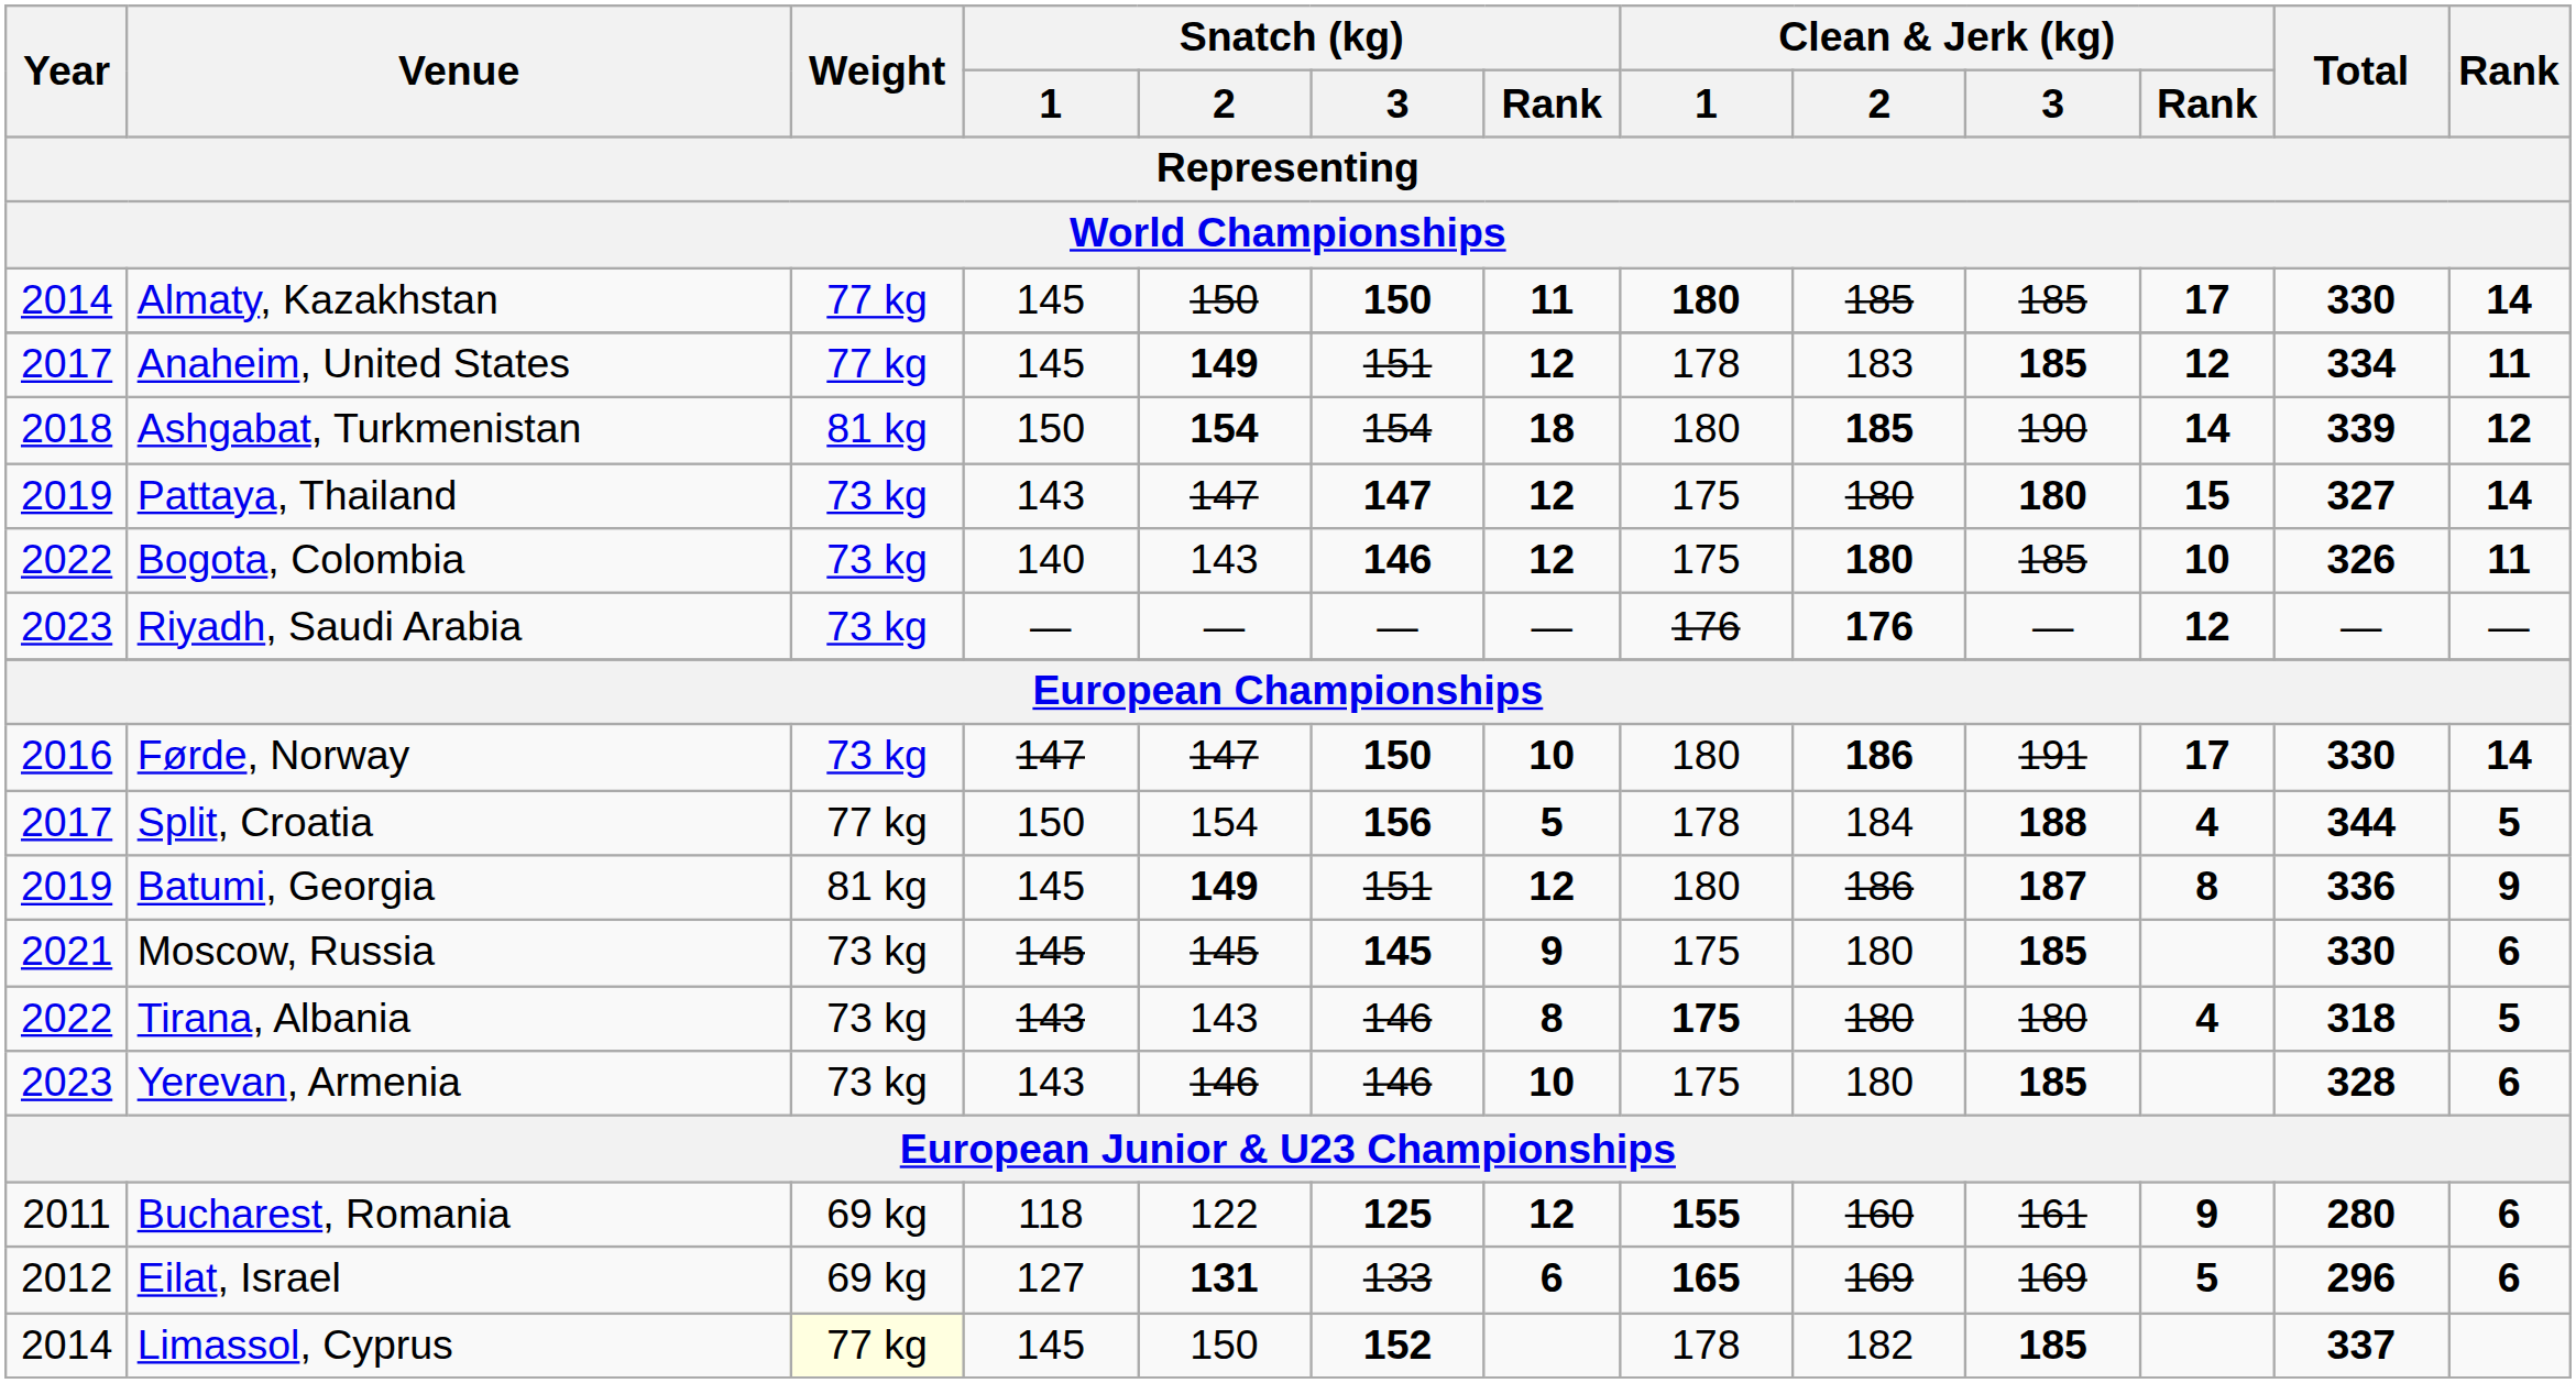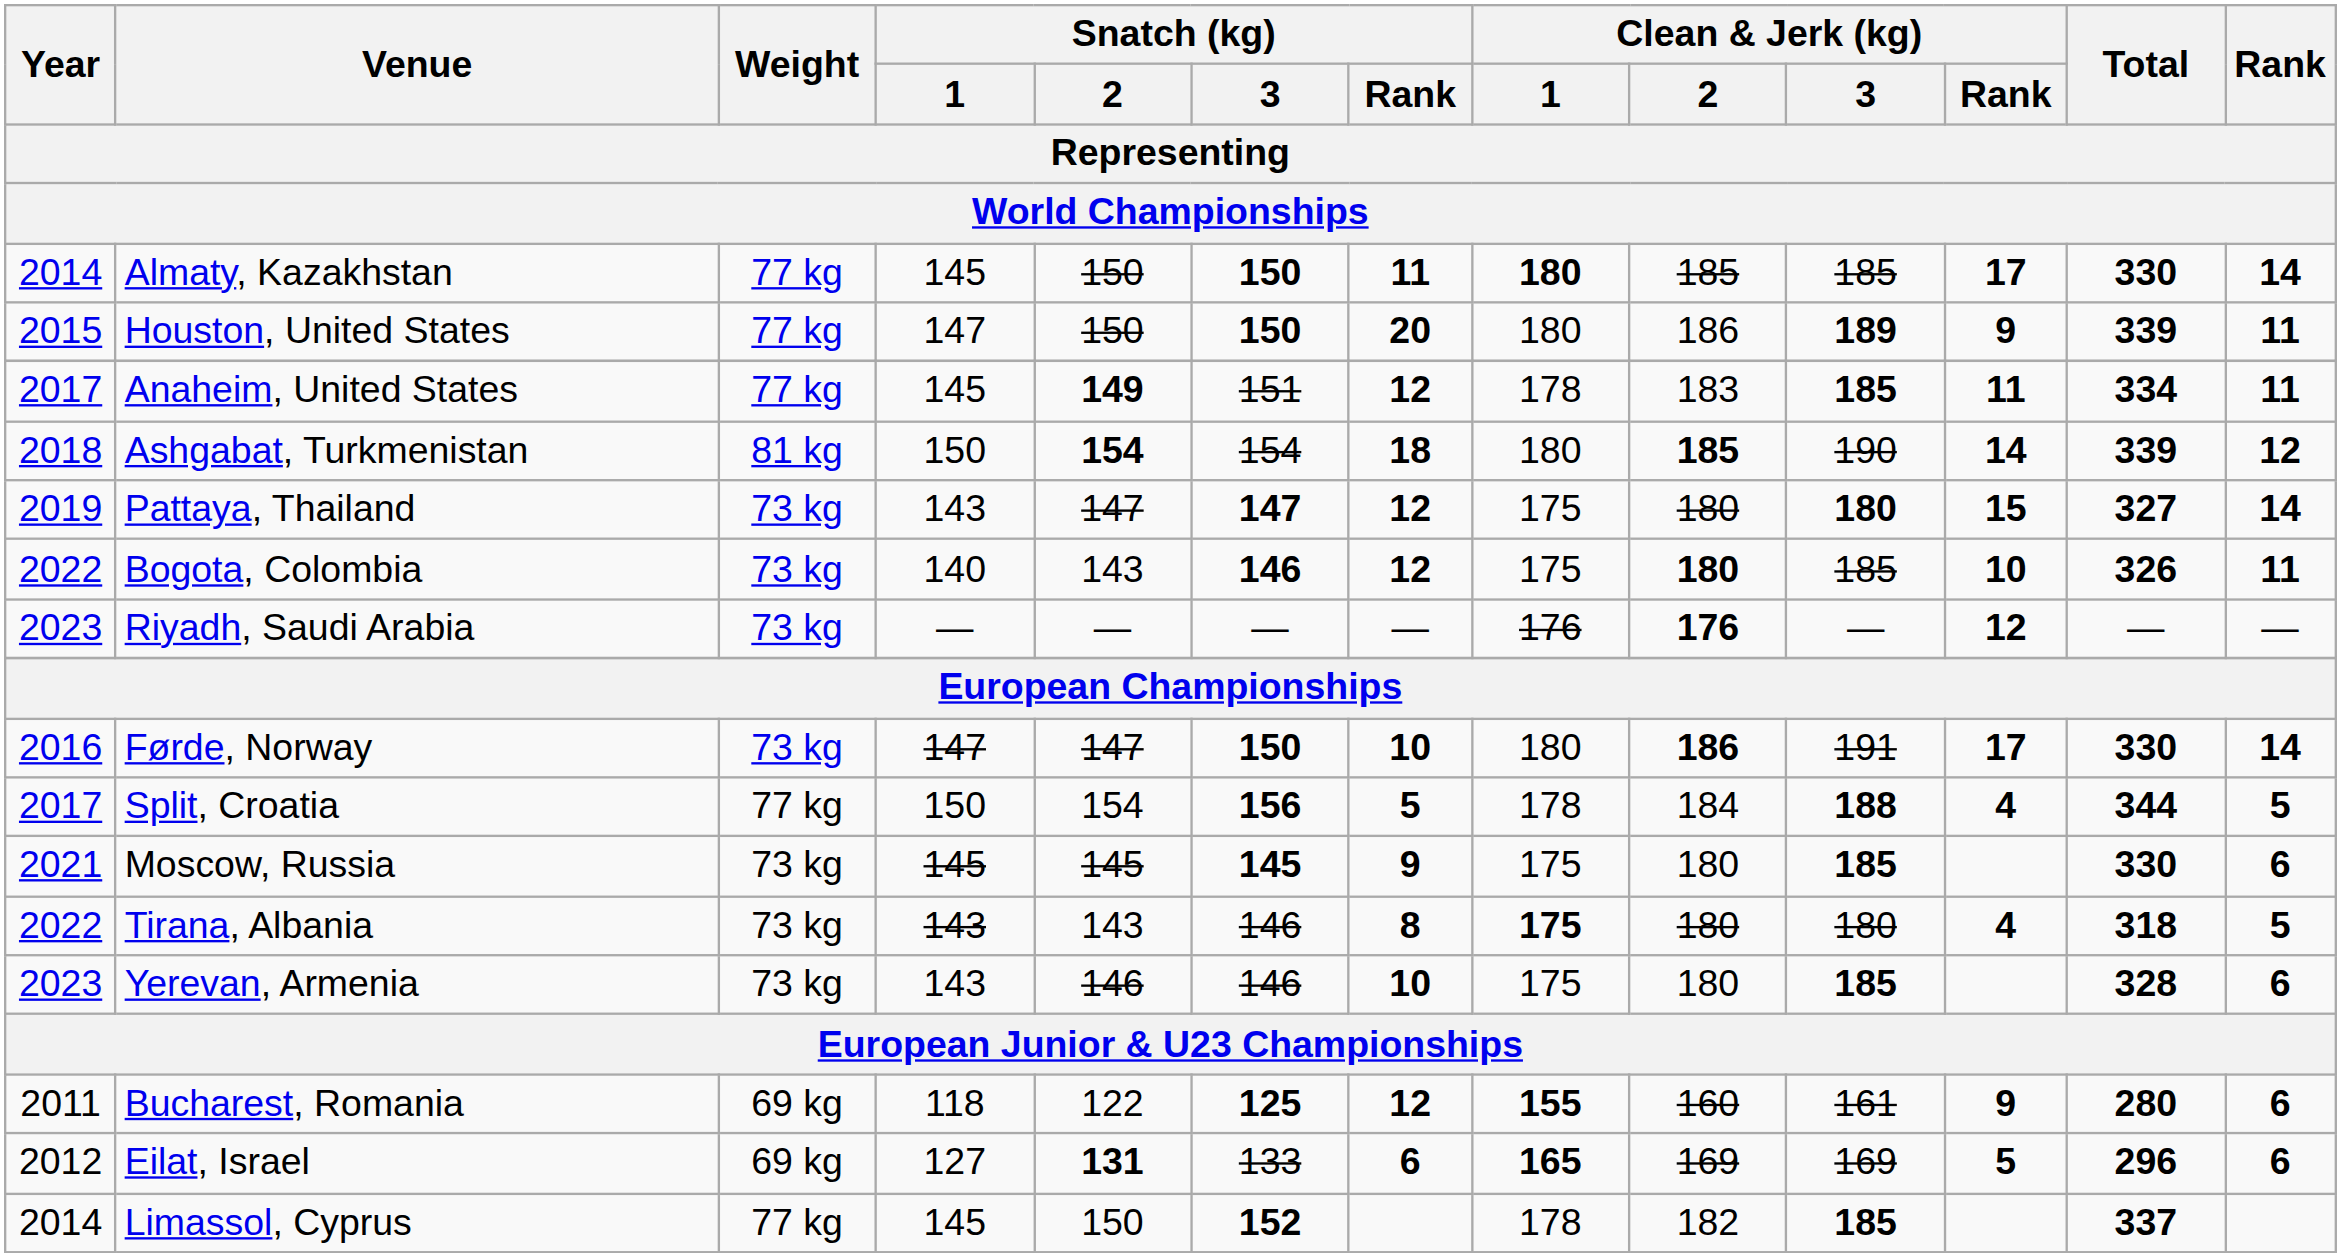 <table class="wikitable" style="text-align:center;">
 <tr>
 <th rowspan=2 width=40>Year</th>
 <th rowspan=2 width=250>Venue</th>
 <th rowspan=2 width=60>Weight</th>
 <th colspan=4>Snatch (kg)</th>
 <th colspan=4>Clean & Jerk (kg)</th>
 <th rowspan=2 width=60>Total</th>
 <th rowspan=2 width=40>Rank</th>
 </tr>
 <tr>
 <th width=60>1</th>
 <th width=60>2</th>
 <th width=60>3</th>
 <th width=45>Rank</th>
 <th width=60>1</th>
 <th width=60>2</th>
 <th width=60>3</th>
 <th width=45>Rank</th>
 </tr>
 <tr>
 <th colspan=13>Representing </th>
 </tr>
 <tr>
 <th colspan=13><a href='#'>World Championships</a></th>
 </tr>
 <tr>
 <td><a href='#'>2014</a></td>
 <td align=left> <a href='#'>Almaty</a>, Kazakhstan</td>
 <td><a href='#'>77 kg</a></td>
 <td>145</td>
 <td><s>150</s></td>
 <td><strong>150</strong></td>
 <td><strong>11</strong></td>
 <td><strong>180</strong></td>
 <td><s>185</s></td>
 <td><s>185</s></td>
 <td><strong>17</strong></td>
 <td><strong>330</strong></td>
 <td><strong>14</strong></td>
 </tr>
 <tr>
+<td><a href='#'>2015</a></td>
+<td align=left> <a href='#'>Houston</a>, United States</td>
+<td><a href='#'>77 kg</a></td>
+<td>147</td>
+<td><s>150</s></td>
+<td><strong>150</strong></td>
+<td><strong>20</strong></td>
+<td>180</td>
+<td>186</td>
+<td><strong>189</strong></td>
+<td><strong>9</strong></td>
+<td><strong>339</strong></td>
+<td><strong>11</strong></td>
+</tr>
+<tr>
 </tr>
 <tr>
 <td><a href='#'>2017</a></td>
 <td align=left> <a href='#'>Anaheim</a>, United States</td>
 <td><a href='#'>77 kg</a></td>
 <td>145</td>
 <td><strong>149</strong></td>
 <td><s>151</s></td>
 <td><strong>12</strong></td>
 <td>178</td>
 <td>183</td>
 <td><strong>185</strong></td>
-<td><strong>12</strong></td>
+<td><strong>11</strong></td>
 <td><strong>334</strong></td>
 <td><strong>11</strong></td>
 </tr>
 <tr>
 <td><a href='#'>2018</a></td>
 <td align=left> <a href='#'>Ashgabat</a>, Turkmenistan</td>
 <td><a href='#'>81 kg</a></td>
 <td>150</td>
 <td><strong>154</strong></td>
 <td><s>154</s></td>
 <td><strong>18</strong></td>
 <td>180</td>
 <td><strong>185</strong></td>
 <td><s>190</s></td>
 <td><strong>14</strong></td>
 <td><strong>339</strong></td>
 <td><strong>12</strong></td>
 </tr>
 <tr>
 <td><a href='#'>2019</a></td>
 <td align=left> <a href='#'>Pattaya</a>, Thailand</td>
 <td><a href='#'>73 kg</a></td>
 <td>143</td>
 <td><s>147</s></td>
 <td><strong>147</strong></td>
 <td><strong>12</strong></td>
 <td>175</td>
 <td><s>180</s></td>
 <td><strong>180</strong></td>
 <td><strong>15</strong></td>
 <td><strong>327</strong></td>
 <td><strong>14</strong></td>
 </tr>
 <tr>
 <td><a href='#'>2022</a></td>
 <td align=left> <a href='#'>Bogota</a>, Colombia</td>
 <td><a href='#'>73 kg</a></td>
 <td>140</td>
 <td>143</td>
 <td><strong>146</strong></td>
 <td><strong>12</strong></td>
 <td>175</td>
 <td><strong>180</strong></td>
 <td><s>185</s></td>
 <td><strong>10</strong></td>
 <td><strong>326</strong></td>
 <td><strong>11</strong></td>
 </tr>
 <tr>
 <td><a href='#'>2023</a></td>
 <td align=left> <a href='#'>Riyadh</a>, Saudi Arabia</td>
 <td><a href='#'>73 kg</a></td>
 <td>—</td>
 <td>—</td>
 <td>—</td>
 <td>—</td>
 <td><s>176</s></td>
 <td><strong>176</strong></td>
 <td>—</td>
 <td><strong>12</strong></td>
 <td>—</td>
 <td>—</td>
 </tr>
 <tr>
 </tr>
 <tr>
 <th colspan=13><a href='#'>European Championships</a></th>
 </tr>
 <tr>
 <td><a href='#'>2016</a></td>
 <td align=left> <a href='#'>Førde</a>, Norway</td>
 <td><a href='#'>73 kg</a></td>
 <td><s>147</s></td>
 <td><s>147</s></td>
 <td><strong>150</strong></td>
 <td><strong>10</strong></td>
 <td>180</td>
 <td><strong>186</strong></td>
 <td><s>191</s></td>
 <td><strong>17</strong></td>
 <td><strong>330</strong></td>
 <td><strong>14</strong></td>
 </tr>
 <tr>
 <td><a href='#'>2017</a></td>
 <td align=left> <a href='#'>Split</a>, Croatia</td>
 <td>77 kg</td>
 <td>150</td>
 <td>154</td>
 <td><strong>156</strong></td>
 <td><strong>5</strong></td>
 <td>178</td>
 <td>184</td>
 <td><strong>188</strong></td>
 <td><strong>4</strong></td>
 <td><strong>344</strong></td>
 <td><strong>5</strong></td>
 </tr>
 <tr>
-<td><a href='#'>2019</a></td>
-<td align=left> <a href='#'>Batumi</a>, Georgia</td>
-<td>81 kg</td>
-<td>145</td>
-<td><strong>149</strong></td>
-<td><s>151</s></td>
-<td><strong>12</strong></td>
-<td>180</td>
-<td><s>186</s></td>
-<td><strong>187</strong></td>
-<td><strong>8</strong></td>
-<td><strong>336</strong></td>
-<td><strong>9</strong></td>
-</tr>
-<tr>
 <td><a href='#'>2021</a></td>
 <td align=left> Moscow, Russia</td>
 <td>73 kg</td>
 <td><s>145</s></td>
 <td><s>145</s></td>
 <td><strong>145</strong></td>
 <td><strong>9</strong></td>
 <td>175</td>
 <td>180</td>
 <td><strong>185</strong></td>
 <td></td>
 <td><strong>330</strong></td>
 <td><strong>6</strong></td>
 </tr>
 <tr>
 <td><a href='#'>2022</a></td>
 <td align=left> <a href='#'>Tirana</a>, Albania</td>
 <td>73 kg</td>
 <td><s>143</s></td>
 <td>143</td>
 <td><s>146</s></td>
 <td><strong>8</strong></td>
 <td><strong>175</strong></td>
 <td><s>180</s></td>
 <td><s>180</s></td>
 <td><strong>4</strong></td>
 <td><strong>318</strong></td>
 <td><strong>5</strong></td>
 </tr>
 <tr>
 <td><a href='#'>2023</a></td>
 <td align=left> <a href='#'>Yerevan</a>, Armenia</td>
 <td>73 kg</td>
 <td>143</td>
 <td><s>146</s></td>
 <td><s>146</s></td>
 <td><strong>10</strong></td>
 <td>175</td>
 <td>180</td>
 <td><strong>185</strong></td>
 <td></td>
 <td><strong>328</strong></td>
 <td><strong>6</strong></td>
 </tr>
 <tr>
 <th colspan=13><a href='#'>European Junior & U23 Championships</a></th>
 </tr>
 <tr>
 <td>2011</td>
 <td align=left> <a href='#'>Bucharest</a>, Romania</td>
 <td>69 kg</td>
 <td>118</td>
 <td>122</td>
 <td><strong>125</strong></td>
 <td><strong>12</strong></td>
 <td><strong>155</strong></td>
 <td><s>160</s></td>
 <td><s>161</s></td>
 <td><strong>9</strong></td>
 <td><strong>280</strong></td>
 <td><strong>6</strong></td>
 </tr>
 <tr>
 <td>2012</td>
 <td align=left> <a href='#'>Eilat</a>, Israel</td>
 <td>69 kg</td>
 <td>127</td>
 <td><strong>131</strong></td>
 <td><s>133</s></td>
 <td><strong>6</strong></td>
 <td><strong>165</strong></td>
 <td><s>169</s></td>
 <td><s>169</s></td>
 <td><strong>5</strong></td>
 <td><strong>296</strong></td>
 <td><strong>6</strong></td>
 </tr>
 <tr>
 <td>2014</td>
 <td align=left> <a href='#'>Limassol</a>, Cyprus</td>
-<td style="background: lightyellow;">77 kg</td>
+<td>77 kg</td>
 <td>145</td>
 <td>150</td>
 <td><strong>152</strong></td>
 <td></td>
 <td>178</td>
 <td>182</td>
 <td><strong>185</strong></td>
 <td></td>
 <td><strong>337</strong></td>
 <td></td>
 </tr>
 <tr>
 </tr>
 </table>
